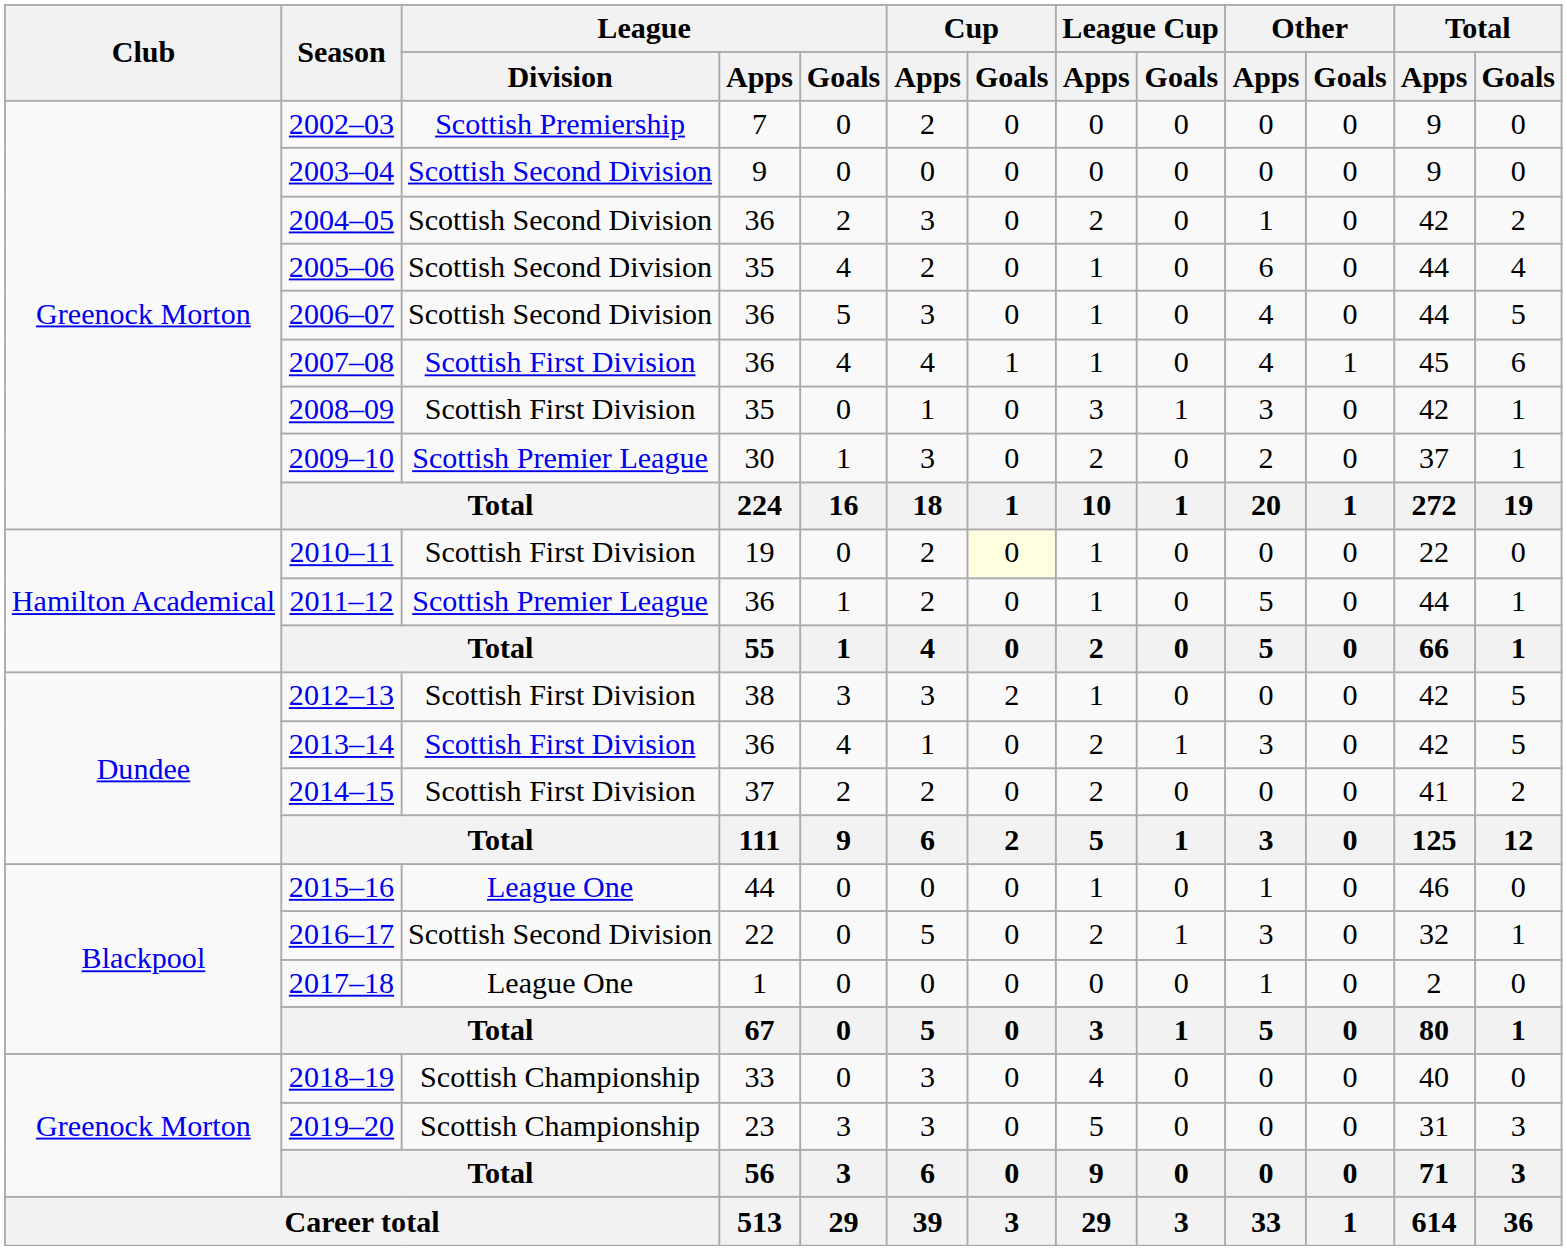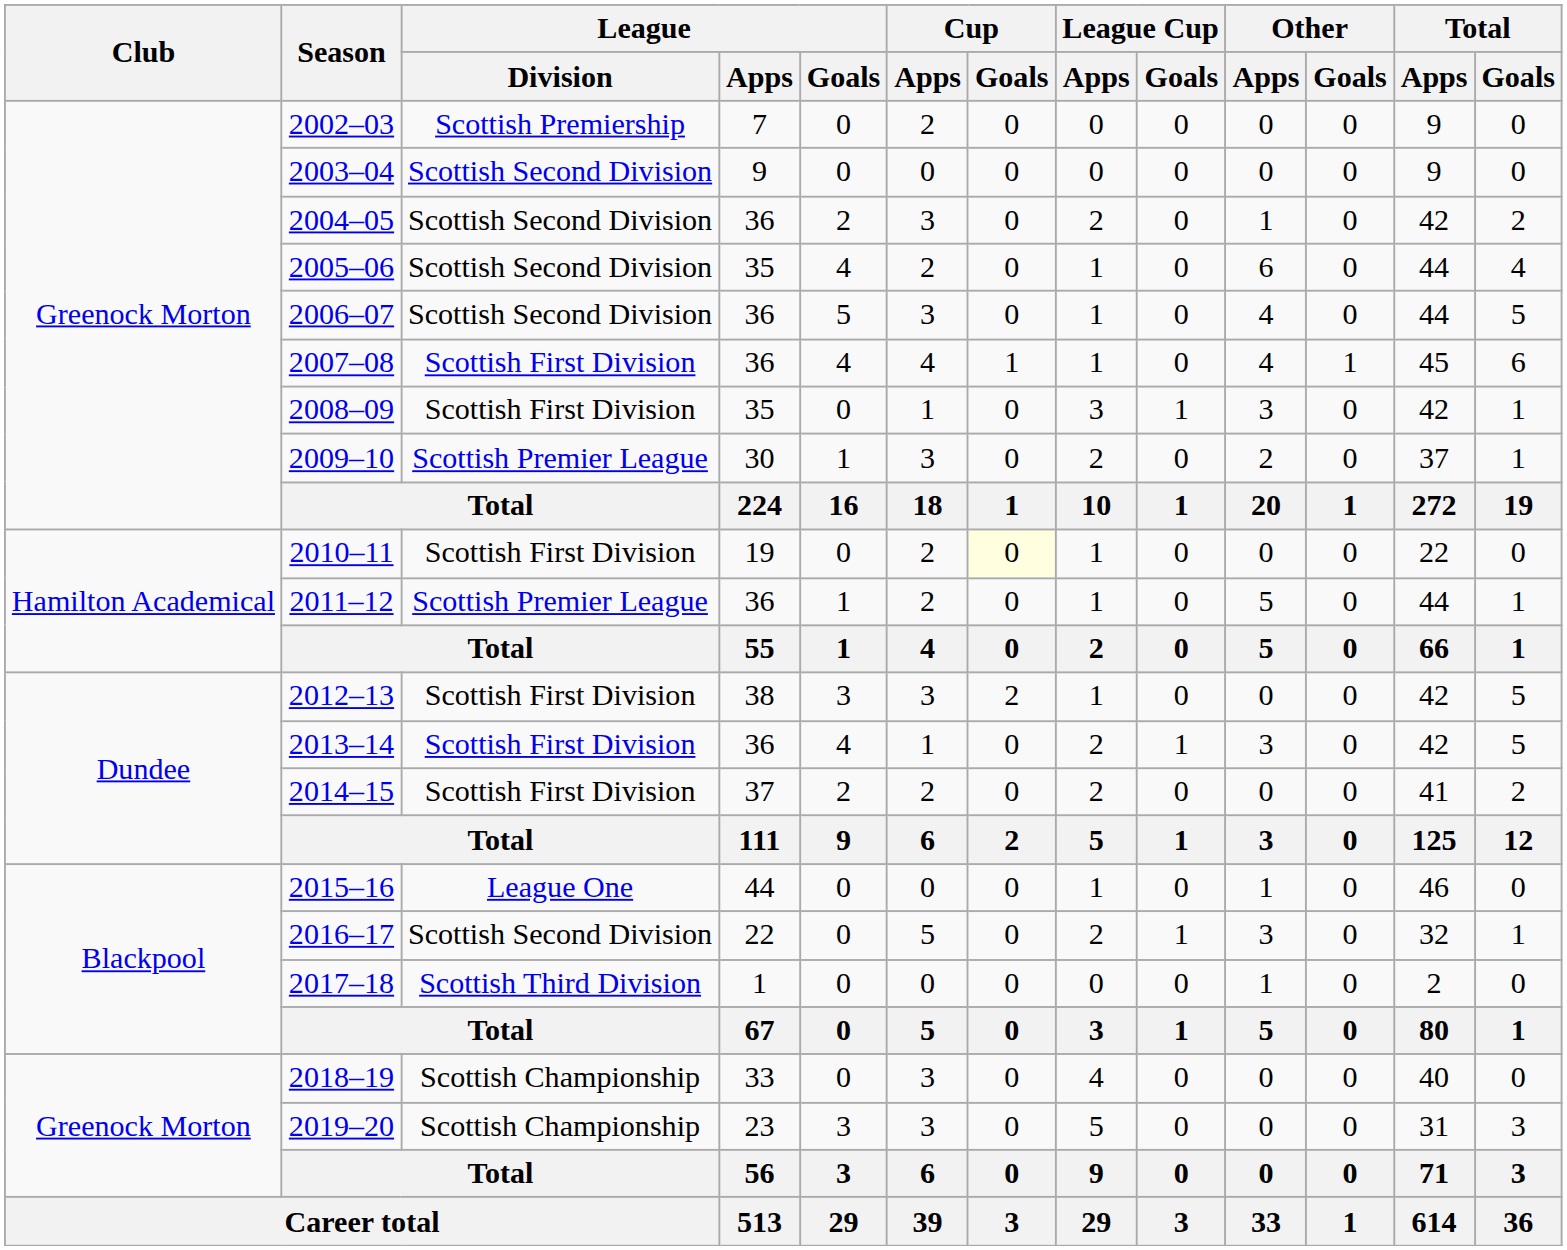 <table class="wikitable" style="text-align: center">
 <tr>
 <th rowspan="2">Club</th>
 <th rowspan="2">Season</th>
 <th colspan="3">League</th>
 <th colspan="2">Cup</th>
 <th colspan="2">League Cup</th>
 <th colspan="2">Other</th>
 <th colspan="2">Total</th>
 </tr>
 <tr>
 <th>Division</th>
 <th>Apps</th>
 <th>Goals</th>
 <th>Apps</th>
 <th>Goals</th>
 <th>Apps</th>
 <th>Goals</th>
 <th>Apps</th>
 <th>Goals</th>
 <th>Apps</th>
 <th>Goals</th>
 </tr>
 <tr>
 <td rowspan="9"><a href='#'>Greenock Morton</a></td>
 <td><a href='#'>2002–03</a></td>
 <td><a href='#'>Scottish Premiership</a></td>
 <td>7</td>
 <td>0</td>
 <td>2</td>
 <td>0</td>
 <td>0</td>
 <td>0</td>
 <td>0</td>
 <td>0</td>
 <td>9</td>
 <td>0</td>
 </tr>
 <tr>
 <td><a href='#'>2003–04</a></td>
 <td><a href='#'>Scottish Second Division</a></td>
 <td>9</td>
 <td>0</td>
 <td>0</td>
 <td>0</td>
 <td>0</td>
 <td>0</td>
 <td>0</td>
 <td>0</td>
 <td>9</td>
 <td>0</td>
 </tr>
 <tr>
 <td><a href='#'>2004–05</a></td>
 <td>Scottish Second Division</td>
 <td>36</td>
 <td>2</td>
 <td>3</td>
 <td>0</td>
 <td>2</td>
 <td>0</td>
 <td>1</td>
 <td>0</td>
 <td>42</td>
 <td>2</td>
 </tr>
 <tr>
 <td><a href='#'>2005–06</a></td>
 <td>Scottish Second Division</td>
 <td>35</td>
 <td>4</td>
 <td>2</td>
 <td>0</td>
 <td>1</td>
 <td>0</td>
 <td>6</td>
 <td>0</td>
 <td>44</td>
 <td>4</td>
 </tr>
 <tr>
 <td><a href='#'>2006–07</a></td>
 <td>Scottish Second Division</td>
 <td>36</td>
 <td>5</td>
 <td>3</td>
 <td>0</td>
 <td>1</td>
 <td>0</td>
 <td>4</td>
 <td>0</td>
 <td>44</td>
 <td>5</td>
 </tr>
 <tr>
 <td><a href='#'>2007–08</a></td>
 <td><a href='#'>Scottish First Division</a></td>
 <td>36</td>
 <td>4</td>
 <td>4</td>
 <td>1</td>
 <td>1</td>
 <td>0</td>
 <td>4</td>
 <td>1</td>
 <td>45</td>
 <td>6</td>
 </tr>
 <tr>
 <td><a href='#'>2008–09</a></td>
 <td>Scottish First Division</td>
 <td>35</td>
 <td>0</td>
 <td>1</td>
 <td>0</td>
 <td>3</td>
 <td>1</td>
 <td>3</td>
 <td>0</td>
 <td>42</td>
 <td>1</td>
 </tr>
 <tr>
 <td><a href='#'>2009–10</a></td>
 <td><a href='#'>Scottish Premier League</a></td>
 <td>30</td>
 <td>1</td>
 <td>3</td>
 <td>0</td>
 <td>2</td>
 <td>0</td>
 <td>2</td>
 <td>0</td>
 <td>37</td>
 <td>1</td>
 </tr>
 <tr>
 <th colspan="2">Total</th>
 <th>224</th>
 <th>16</th>
 <th>18</th>
 <th>1</th>
 <th>10</th>
 <th>1</th>
 <th>20</th>
 <th>1</th>
 <th>272</th>
 <th>19</th>
 </tr>
 <tr>
 <td rowspan="3"><a href='#'>Hamilton Academical</a></td>
 <td><a href='#'>2010–11</a></td>
 <td>Scottish First Division</td>
 <td>19</td>
 <td>0</td>
 <td>2</td>
 <td style="background: lightyellow;">0</td>
 <td>1</td>
 <td>0</td>
 <td>0</td>
 <td>0</td>
 <td>22</td>
 <td>0</td>
 </tr>
 <tr>
 <td><a href='#'>2011–12</a></td>
 <td><a href='#'>Scottish Premier League</a></td>
 <td>36</td>
 <td>1</td>
 <td>2</td>
 <td>0</td>
 <td>1</td>
 <td>0</td>
 <td>5</td>
 <td>0</td>
 <td>44</td>
 <td>1</td>
 </tr>
 <tr>
 <th colspan="2">Total</th>
 <th>55</th>
 <th>1</th>
 <th>4</th>
 <th>0</th>
 <th>2</th>
 <th>0</th>
 <th>5</th>
 <th>0</th>
 <th>66</th>
 <th>1</th>
 </tr>
 <tr>
 <td rowspan="4"><a href='#'>Dundee</a></td>
 <td><a href='#'>2012–13</a></td>
 <td>Scottish First Division</td>
 <td>38</td>
 <td>3</td>
 <td>3</td>
 <td>2</td>
 <td>1</td>
 <td>0</td>
 <td>0</td>
 <td>0</td>
 <td>42</td>
 <td>5</td>
 </tr>
 <tr>
 <td><a href='#'>2013–14</a></td>
 <td><a href='#'>Scottish First Division</a></td>
 <td>36</td>
 <td>4</td>
 <td>1</td>
 <td>0</td>
 <td>2</td>
 <td>1</td>
 <td>3</td>
 <td>0</td>
 <td>42</td>
 <td>5</td>
 </tr>
 <tr>
 <td><a href='#'>2014–15</a></td>
 <td>Scottish First Division</td>
 <td>37</td>
 <td>2</td>
 <td>2</td>
 <td>0</td>
 <td>2</td>
 <td>0</td>
 <td>0</td>
 <td>0</td>
 <td>41</td>
 <td>2</td>
 </tr>
 <tr>
 <th colspan="2">Total</th>
 <th>111</th>
 <th>9</th>
 <th>6</th>
 <th>2</th>
 <th>5</th>
 <th>1</th>
 <th>3</th>
 <th>0</th>
 <th>125</th>
 <th>12</th>
 </tr>
 <tr>
 <td rowspan="4"><a href='#'>Blackpool</a></td>
 <td><a href='#'>2015–16</a></td>
 <td><a href='#'>League One</a></td>
 <td>44</td>
 <td>0</td>
 <td>0</td>
 <td>0</td>
 <td>1</td>
 <td>0</td>
 <td>1</td>
 <td>0</td>
 <td>46</td>
 <td>0</td>
 </tr>
 <tr>
 <td><a href='#'>2016–17</a></td>
 <td>Scottish Second Division</td>
 <td>22</td>
 <td>0</td>
 <td>5</td>
 <td>0</td>
 <td>2</td>
 <td>1</td>
 <td>3</td>
 <td>0</td>
 <td>32</td>
 <td>1</td>
 </tr>
 <tr>
 <td><a href='#'>2017–18</a></td>
-<td>League One</td>
+<td><a href='#'>Scottish Third Division</a></td>
 <td>1</td>
 <td>0</td>
 <td>0</td>
 <td>0</td>
 <td>0</td>
 <td>0</td>
 <td>1</td>
 <td>0</td>
 <td>2</td>
 <td>0</td>
 </tr>
 <tr>
 <th colspan="2">Total</th>
 <th>67</th>
 <th>0</th>
 <th>5</th>
 <th>0</th>
 <th>3</th>
 <th>1</th>
 <th>5</th>
 <th>0</th>
 <th>80</th>
 <th>1</th>
 </tr>
 <tr>
 <td rowspan=3><a href='#'>Greenock Morton</a></td>
 <td><a href='#'>2018–19</a></td>
 <td>Scottish Championship</td>
 <td>33</td>
 <td>0</td>
 <td>3</td>
 <td>0</td>
 <td>4</td>
 <td>0</td>
 <td>0</td>
 <td>0</td>
 <td>40</td>
 <td>0</td>
 </tr>
 <tr>
 <td><a href='#'>2019–20</a></td>
 <td>Scottish Championship</td>
 <td>23</td>
 <td>3</td>
 <td>3</td>
 <td>0</td>
 <td>5</td>
 <td>0</td>
 <td>0</td>
 <td>0</td>
 <td>31</td>
 <td>3</td>
 </tr>
 <tr>
 <th colspan=2>Total</th>
 <th>56</th>
 <th>3</th>
 <th>6</th>
 <th>0</th>
 <th>9</th>
 <th>0</th>
 <th>0</th>
 <th>0</th>
 <th>71</th>
 <th>3</th>
 </tr>
 <tr>
 <th colspan="3">Career total</th>
 <th>513</th>
 <th>29</th>
 <th>39</th>
 <th>3</th>
 <th>29</th>
 <th>3</th>
 <th>33</th>
 <th>1</th>
 <th>614</th>
 <th>36</th>
 </tr>
 </table>
